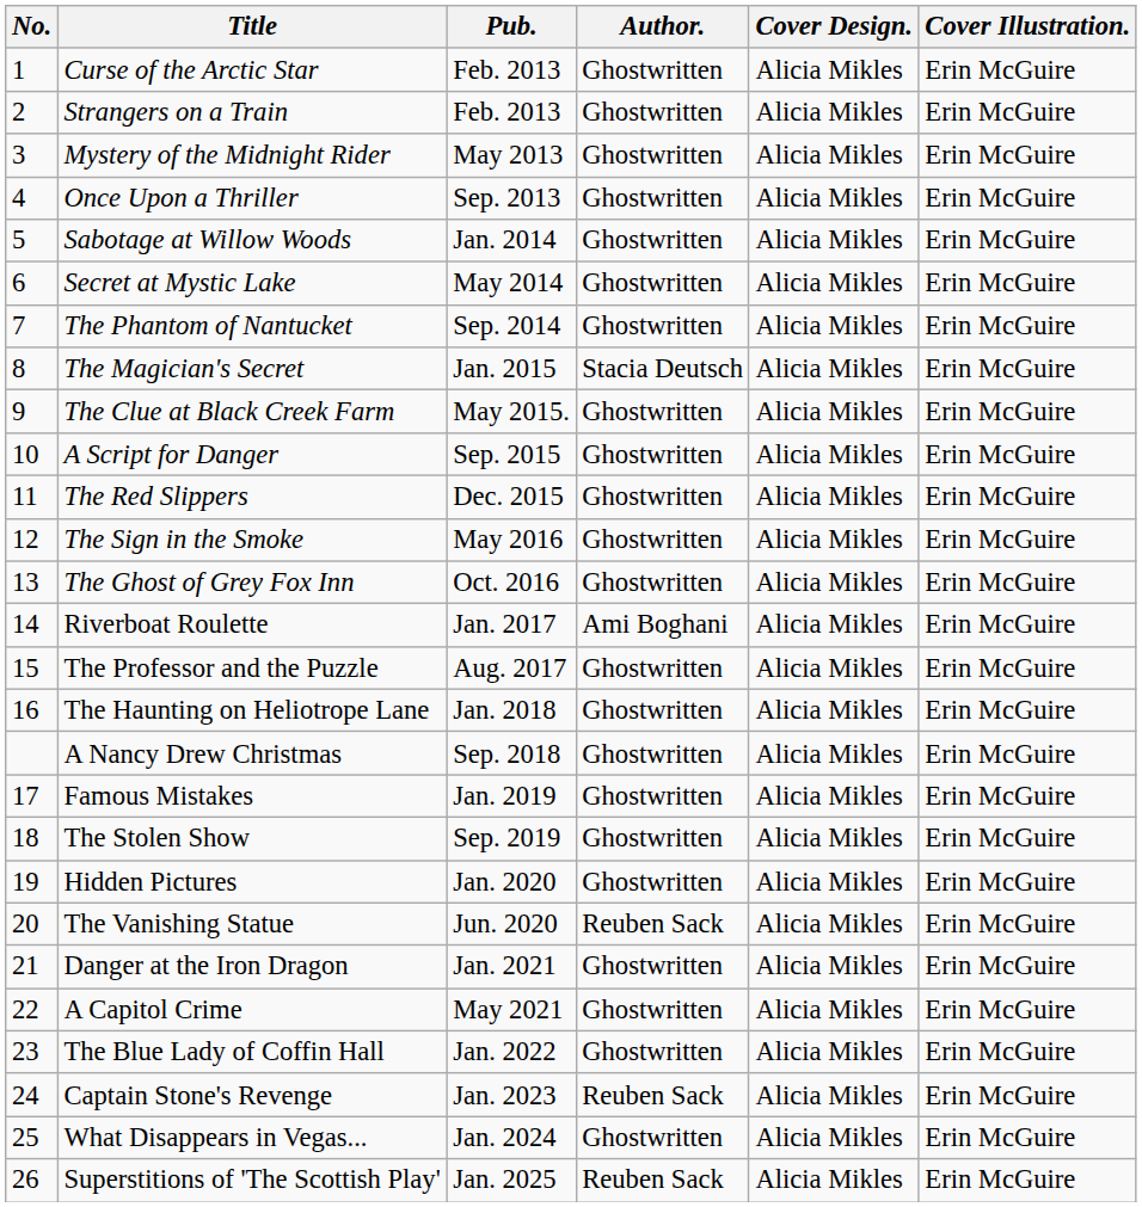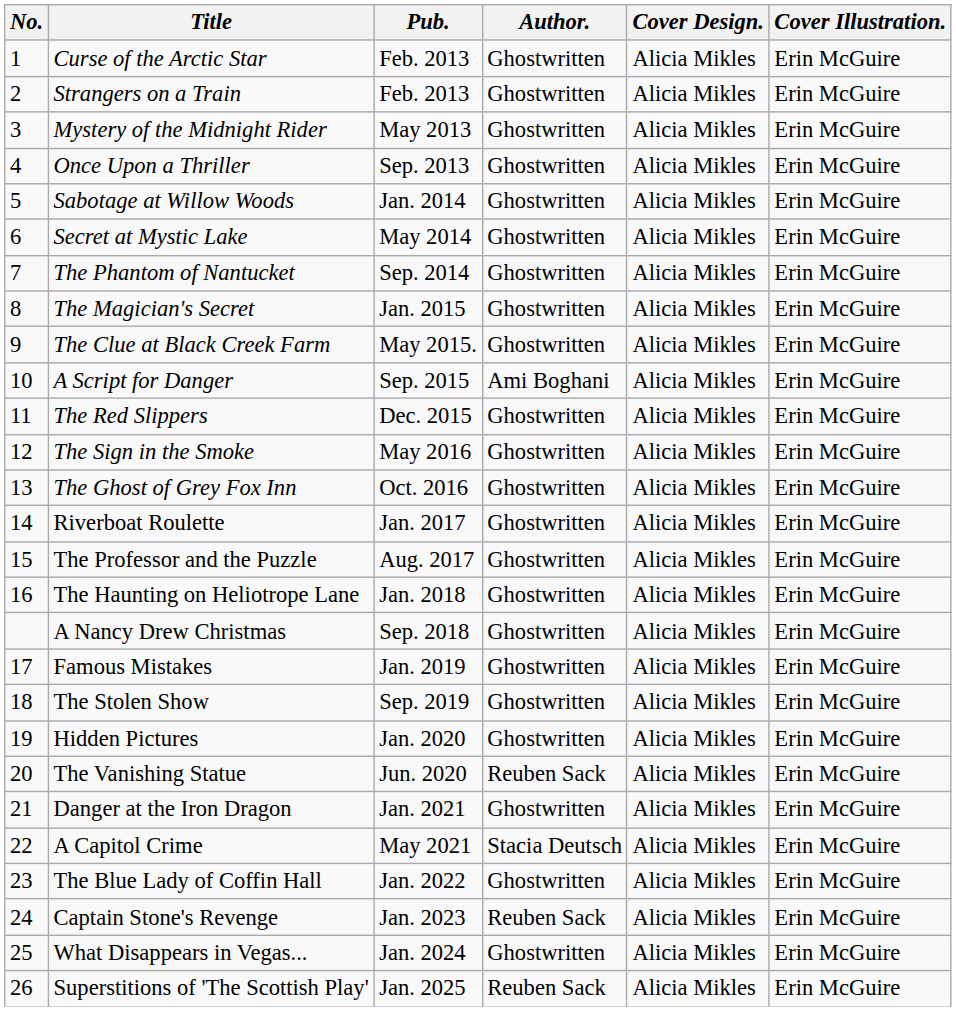 <table class="wikitable">
 <tr>
 <th><em>No.</em></th>
 <th><em>Title</em></th>
 <th><em>Pub.</em></th>
 <th><em>Author.</em></th>
 <th><em>Cover Design.</em></th>
 <th><em>Cover Illustration.</em></th>
 </tr>
 <tr>
 <td>1</td>
 <td><em>Curse of the Arctic Star</em></td>
 <td>Feb. 2013</td>
 <td>Ghostwritten</td>
 <td>Alicia Mikles</td>
 <td>Erin McGuire</td>
 </tr>
 <tr>
 <td>2</td>
 <td><em>Strangers on a Train</em></td>
 <td>Feb. 2013</td>
 <td>Ghostwritten</td>
 <td>Alicia Mikles</td>
 <td>Erin McGuire</td>
 </tr>
 <tr>
 <td>3</td>
 <td><em>Mystery of the Midnight Rider</em></td>
 <td>May 2013</td>
 <td>Ghostwritten</td>
 <td>Alicia Mikles</td>
 <td>Erin McGuire</td>
 </tr>
 <tr>
 <td>4</td>
 <td><em>Once Upon a Thriller</em></td>
 <td>Sep. 2013</td>
 <td>Ghostwritten</td>
 <td>Alicia Mikles</td>
 <td>Erin McGuire</td>
 </tr>
 <tr>
 <td>5</td>
 <td><em>Sabotage at Willow Woods</em></td>
 <td>Jan. 2014</td>
 <td>Ghostwritten</td>
 <td>Alicia Mikles</td>
 <td>Erin McGuire</td>
 </tr>
 <tr>
 <td>6</td>
 <td><em>Secret at Mystic Lake</em></td>
 <td>May 2014</td>
 <td>Ghostwritten</td>
 <td>Alicia Mikles</td>
 <td>Erin McGuire</td>
 </tr>
 <tr>
 <td>7</td>
 <td><em>The Phantom of Nantucket</em></td>
 <td>Sep. 2014</td>
 <td>Ghostwritten</td>
 <td>Alicia Mikles</td>
 <td>Erin McGuire</td>
 </tr>
 <tr>
 <td>8</td>
 <td><em>The Magician's Secret</em></td>
 <td>Jan. 2015</td>
-<td>Stacia Deutsch</td>
+<td>Ghostwritten</td>
 <td>Alicia Mikles</td>
 <td>Erin McGuire</td>
 </tr>
 <tr>
 <td>9</td>
 <td><em>The Clue at Black Creek Farm</em></td>
 <td>May 2015.</td>
 <td>Ghostwritten</td>
 <td>Alicia Mikles</td>
 <td>Erin McGuire</td>
 </tr>
 <tr>
 <td>10</td>
 <td><em>A Script for Danger</em></td>
 <td>Sep. 2015</td>
-<td>Ghostwritten</td>
+<td>Ami Boghani</td>
 <td>Alicia Mikles</td>
 <td>Erin McGuire</td>
 </tr>
 <tr>
 <td>11</td>
 <td><em>The Red Slippers</em></td>
 <td>Dec. 2015</td>
 <td>Ghostwritten</td>
 <td>Alicia Mikles</td>
 <td>Erin McGuire</td>
 </tr>
 <tr>
 <td>12</td>
 <td><em>The Sign in the Smoke</em></td>
 <td>May 2016</td>
 <td>Ghostwritten</td>
 <td>Alicia Mikles</td>
 <td>Erin McGuire</td>
 </tr>
 <tr>
 <td>13</td>
 <td><em>The Ghost of Grey Fox Inn</em></td>
 <td>Oct. 2016</td>
 <td>Ghostwritten</td>
 <td>Alicia Mikles</td>
 <td>Erin McGuire</td>
 </tr>
 <tr>
 <td>14</td>
 <td>Riverboat Roulette</td>
 <td>Jan. 2017</td>
-<td>Ami Boghani</td>
+<td>Ghostwritten</td>
 <td>Alicia Mikles</td>
 <td>Erin McGuire</td>
 </tr>
 <tr>
 <td>15</td>
 <td>The Professor and the Puzzle</td>
 <td>Aug. 2017</td>
 <td>Ghostwritten</td>
 <td>Alicia Mikles</td>
 <td>Erin McGuire</td>
 </tr>
 <tr>
 <td>16</td>
 <td>The Haunting on Heliotrope Lane</td>
 <td>Jan. 2018</td>
 <td>Ghostwritten</td>
 <td>Alicia Mikles</td>
 <td>Erin McGuire</td>
 </tr>
 <tr>
 <td></td>
 <td>A Nancy Drew Christmas</td>
 <td>Sep. 2018</td>
 <td>Ghostwritten</td>
 <td>Alicia Mikles</td>
 <td>Erin McGuire</td>
 </tr>
 <tr>
 <td>17</td>
 <td>Famous Mistakes</td>
 <td>Jan. 2019</td>
 <td>Ghostwritten</td>
 <td>Alicia Mikles</td>
 <td>Erin McGuire</td>
 </tr>
 <tr>
 <td>18</td>
 <td>The Stolen Show</td>
 <td>Sep. 2019</td>
 <td>Ghostwritten</td>
 <td>Alicia Mikles</td>
 <td>Erin McGuire</td>
 </tr>
 <tr>
 <td>19</td>
 <td>Hidden Pictures</td>
 <td>Jan. 2020</td>
 <td>Ghostwritten</td>
 <td>Alicia Mikles</td>
 <td>Erin McGuire</td>
 </tr>
 <tr>
 <td>20</td>
 <td>The Vanishing Statue</td>
 <td>Jun. 2020</td>
 <td>Reuben Sack</td>
 <td>Alicia Mikles</td>
 <td>Erin McGuire</td>
 </tr>
 <tr>
 <td>21</td>
 <td>Danger at the Iron Dragon</td>
 <td>Jan. 2021</td>
 <td>Ghostwritten</td>
 <td>Alicia Mikles</td>
 <td>Erin McGuire</td>
 </tr>
 <tr>
 <td>22</td>
 <td>A Capitol Crime</td>
 <td>May 2021</td>
-<td>Ghostwritten</td>
+<td>Stacia Deutsch</td>
 <td>Alicia Mikles</td>
 <td>Erin McGuire</td>
 </tr>
 <tr>
 <td>23</td>
 <td>The Blue Lady of Coffin Hall</td>
 <td>Jan. 2022</td>
 <td>Ghostwritten</td>
 <td>Alicia Mikles</td>
 <td>Erin McGuire</td>
 </tr>
 <tr>
 <td>24</td>
 <td>Captain Stone's Revenge</td>
 <td>Jan. 2023</td>
 <td>Reuben Sack</td>
 <td>Alicia Mikles</td>
 <td>Erin McGuire</td>
 </tr>
 <tr>
 <td>25</td>
 <td>What Disappears in Vegas...</td>
 <td>Jan. 2024</td>
 <td>Ghostwritten</td>
 <td>Alicia Mikles</td>
 <td>Erin McGuire</td>
 </tr>
 <tr>
 <td>26</td>
 <td>Superstitions of 'The Scottish Play'</td>
 <td>Jan. 2025</td>
 <td>Reuben Sack</td>
 <td>Alicia Mikles</td>
 <td>Erin McGuire</td>
 </tr>
 </table>
